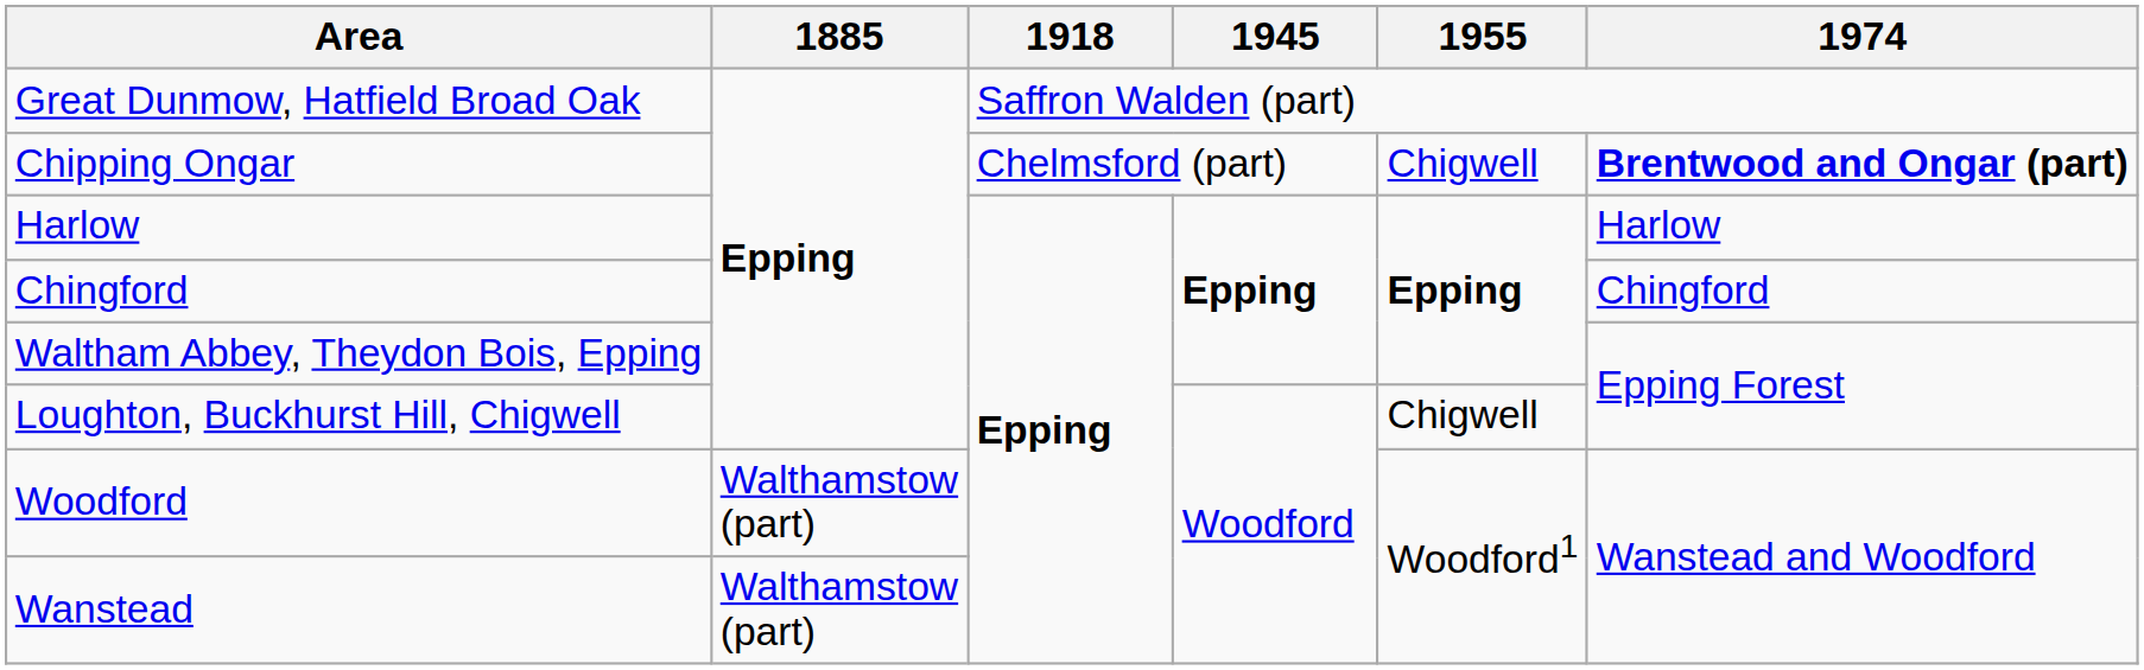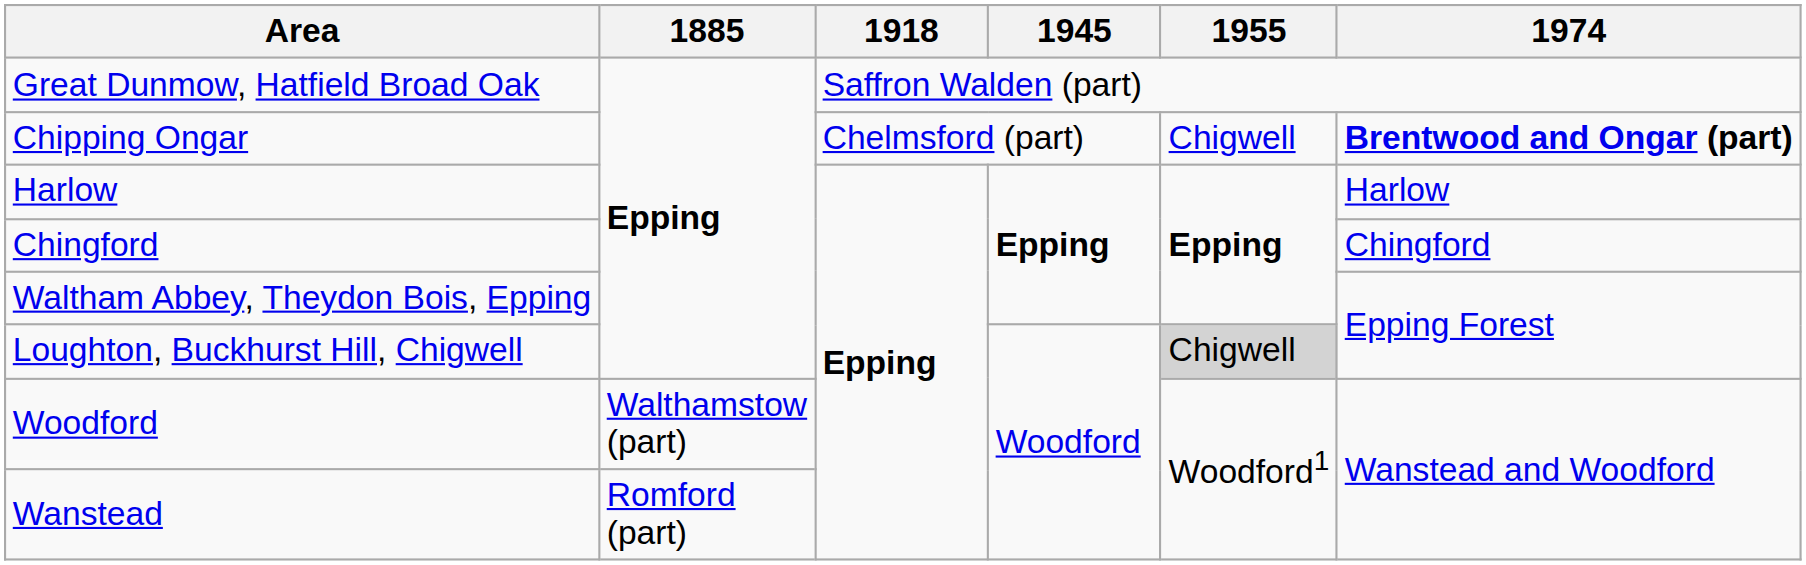 <table class="wikitable">
 <tr>
 <th>Area</th>
 <th style="width:75px;">1885</th>
 <th style="width:75px;">1918</th>
 <th style="width:75px;">1945</th>
 <th style="width:75px;">1955</th>
 <th>1974</th>
 </tr>
 <tr>
 <td><a href='#'>Great Dunmow</a>, <a href='#'>Hatfield Broad Oak</a></td>
 <td rowspan="6"><strong>Epping</strong></td>
 <td colspan="4"><a href='#'>Saffron Walden</a> (part)</td>
 </tr>
 <tr>
 <td><a href='#'>Chipping Ongar</a></td>
 <td colspan="2"><a href='#'>Chelmsford</a> (part)</td>
 <td><a href='#'>Chigwell</a></td>
 <td><strong><a href='#'>Brentwood and Ongar</a> (part)</strong></td>
 </tr>
 <tr>
 <td><a href='#'>Harlow</a></td>
 <td rowspan="6"><strong>Epping</strong></td>
 <td rowspan="3"><strong>Epping</strong></td>
 <td rowspan="3"><strong>Epping</strong></td>
 <td><a href='#'>Harlow</a></td>
 </tr>
 <tr>
 <td><a href='#'>Chingford</a></td>
 <td><a href='#'>Chingford</a></td>
 </tr>
 <tr>
 <td><a href='#'>Waltham Abbey</a>, <a href='#'>Theydon Bois</a>, <a href='#'>Epping</a></td>
 <td rowspan="2"><a href='#'>Epping Forest</a></td>
 </tr>
 <tr>
 <td><a href='#'>Loughton</a>, <a href='#'>Buckhurst Hill</a>, <a href='#'>Chigwell</a></td>
 <td rowspan="3"><a href='#'>Woodford</a></td>
-<td>Chigwell</td>
+<td style="background: lightgrey;">Chigwell</td>
 </tr>
 <tr>
 <td><a href='#'>Woodford</a></td>
 <td><a href='#'>Walthamstow</a> (part)</td>
 <td rowspan="2">Woodford<sup>1</sup></td>
 <td rowspan="2"><a href='#'>Wanstead and Woodford</a></td>
 </tr>
 <tr>
 <td><a href='#'>Wanstead</a></td>
-<td><a href='#'>Walthamstow</a> (part)</td>
+<td><a href='#'>Romford</a> (part)</td>
 </tr>
 </table>
